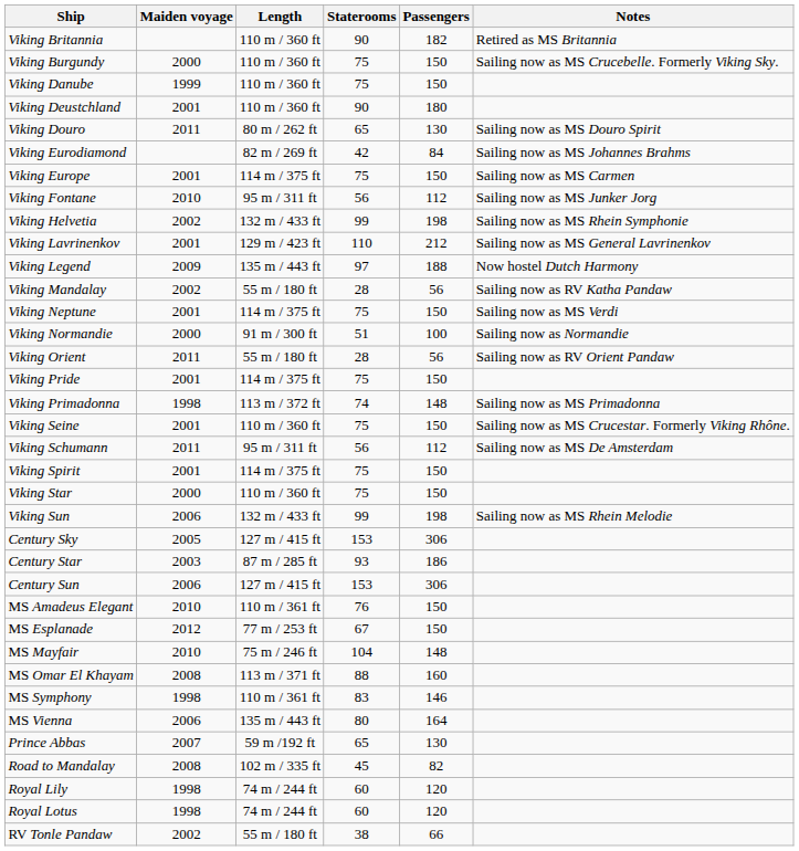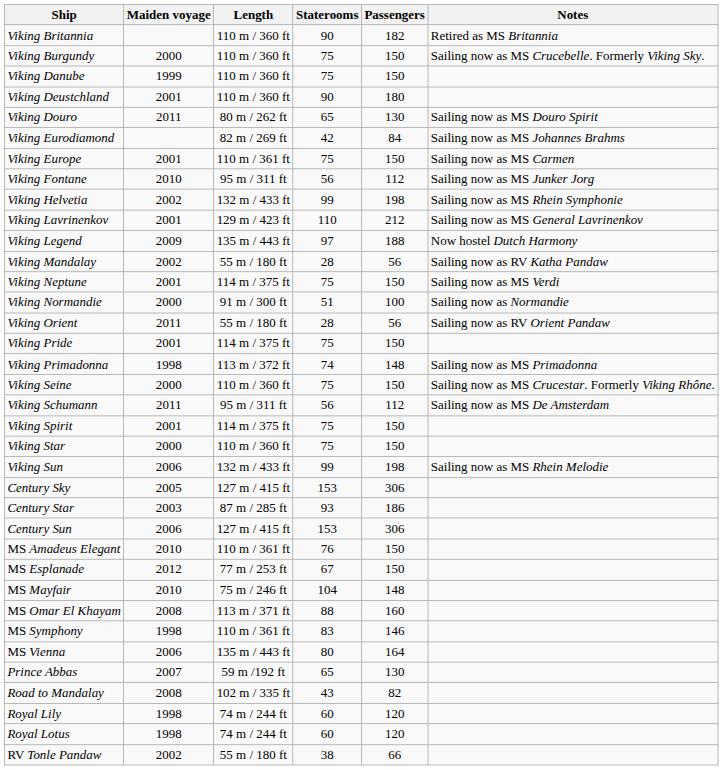 <table class="wikitable">
 <tr>
 <th>Ship</th>
 <th>Maiden voyage</th>
 <th>Length</th>
 <th>Staterooms</th>
 <th>Passengers</th>
 <th>Notes</th>
 </tr>
 <tr>
 <td><em>Viking Britannia</em></td>
 <td align="Center"></td>
 <td align="Center">110 m / 360 ft</td>
 <td align="Center">90</td>
 <td align="Center">182</td>
 <td>Retired as MS <em>Britannia</em></td>
 </tr>
 <tr>
 <td><em>Viking Burgundy</em></td>
 <td align="Center">2000</td>
 <td align="Center">110 m / 360 ft</td>
 <td align="Center">75</td>
 <td align="Center">150</td>
 <td>Sailing now as MS <em>Crucebelle</em>. Formerly <em>Viking Sky</em>.</td>
 </tr>
 <tr>
 <td><em>Viking Danube</em></td>
 <td align="Center">1999</td>
 <td align="Center">110 m / 360 ft</td>
 <td align="Center">75</td>
 <td align="Center">150</td>
 <td></td>
 </tr>
 <tr>
 <td><em>Viking Deustchland</em></td>
 <td align="Center">2001</td>
 <td align="Center">110 m / 360 ft</td>
 <td align="Center">90</td>
 <td align="Center">180</td>
 <td></td>
 </tr>
 <tr>
 <td><em>Viking Douro</em></td>
 <td align="Center">2011</td>
 <td align="Center">80 m / 262 ft</td>
 <td align="Center">65</td>
 <td align="Center">130</td>
 <td>Sailing now as MS <em>Douro Spirit</em></td>
 </tr>
 <tr>
 <td><em>Viking Eurodiamond</em></td>
 <td align="Center"></td>
 <td align="Center">82 m / 269 ft</td>
 <td align="Center">42</td>
 <td align="Center">84</td>
 <td>Sailing now as MS <em>Johannes Brahms</em></td>
 </tr>
 <tr>
 <td><em>Viking Europe</em></td>
 <td align="Center">2001</td>
-<td align="Center">114 m / 375 ft</td>
+<td align="Center">110 m / 361 ft</td>
 <td align="Center">75</td>
 <td align="Center">150</td>
 <td>Sailing now as MS <em>Carmen</em></td>
 </tr>
 <tr>
 <td><em>Viking Fontane</em></td>
 <td align="Center">2010</td>
 <td align="Center">95 m / 311 ft</td>
 <td align="Center">56</td>
 <td align="Center">112</td>
 <td>Sailing now as MS <em>Junker Jorg</em></td>
 </tr>
 <tr>
 <td><em>Viking Helvetia</em></td>
 <td align="Center">2002</td>
 <td align="Center">132 m / 433 ft</td>
 <td align="Center">99</td>
 <td align="Center">198</td>
 <td>Sailing now as MS <em>Rhein Symphonie</em></td>
 </tr>
 <tr>
 <td><em>Viking Lavrinenkov</em></td>
 <td align="Center">2001</td>
 <td align="Center">129 m / 423 ft</td>
 <td align="Center">110</td>
 <td align="Center">212</td>
 <td>Sailing now as MS <em>General Lavrinenkov</em></td>
 </tr>
 <tr>
 <td><em>Viking Legend</em></td>
 <td align="Center">2009</td>
 <td align="Center">135 m / 443 ft</td>
 <td align="Center">97</td>
 <td align="Center">188</td>
 <td>Now hostel <em>Dutch Harmony</em></td>
 </tr>
 <tr>
 <td><em>Viking Mandalay</em></td>
 <td align="Center">2002</td>
 <td align="Center">55 m / 180 ft</td>
 <td align="Center">28</td>
 <td align="Center">56</td>
 <td>Sailing now as RV <em>Katha Pandaw</em></td>
 </tr>
 <tr>
 <td><em>Viking Neptune</em></td>
 <td align="Center">2001</td>
 <td align="Center">114 m / 375 ft</td>
 <td align="Center">75</td>
 <td align="Center">150</td>
 <td>Sailing now as MS <em>Verdi</em></td>
 </tr>
 <tr>
 <td><em>Viking Normandie</em></td>
 <td align="Center">2000</td>
 <td align="Center">91 m / 300 ft</td>
 <td align="Center">51</td>
 <td align="Center">100</td>
 <td>Sailing now as <em>Normandie</em></td>
 </tr>
 <tr>
 <td><em>Viking Orient</em></td>
 <td align="Center">2011</td>
 <td align="Center">55 m / 180 ft</td>
 <td align="Center">28</td>
 <td align="Center">56</td>
 <td>Sailing now as RV <em>Orient Pandaw</em></td>
 </tr>
 <tr>
 <td><em>Viking Pride</em></td>
 <td align="Center">2001</td>
 <td align="Center">114 m / 375 ft</td>
 <td align="Center">75</td>
 <td align="Center">150</td>
 <td></td>
 </tr>
 <tr>
 <td><em>Viking Primadonna</em></td>
 <td align="Center">1998</td>
 <td align="Center">113 m / 372 ft</td>
 <td align="Center">74</td>
 <td align="Center">148</td>
 <td>Sailing now as MS <em>Primadonna</em></td>
 </tr>
 <tr>
 <td><em>Viking Seine</em></td>
-<td align="Center">2001</td>
+<td align="Center">2000</td>
 <td align="Center">110 m / 360 ft</td>
 <td align="Center">75</td>
 <td align="Center">150</td>
 <td>Sailing now as MS <em>Crucestar</em>. Formerly <em>Viking Rhône</em>.</td>
 </tr>
 <tr>
 <td><em>Viking Schumann</em></td>
 <td align="Center">2011</td>
 <td align="Center">95 m / 311 ft</td>
 <td align="Center">56</td>
 <td align="Center">112</td>
 <td>Sailing now as MS <em>De Amsterdam</em></td>
 </tr>
 <tr>
 <td><em>Viking Spirit</em></td>
 <td align="Center">2001</td>
 <td align="Center">114 m / 375 ft</td>
 <td align="Center">75</td>
 <td align="Center">150</td>
 <td></td>
 </tr>
 <tr>
 <td><em>Viking Star</em></td>
 <td align="Center">2000</td>
 <td align="Center">110 m / 360 ft</td>
 <td align="Center">75</td>
 <td align="Center">150</td>
 <td></td>
 </tr>
 <tr>
 <td><em>Viking Sun</em></td>
 <td align="Center">2006</td>
 <td align="Center">132 m / 433 ft</td>
 <td align="Center">99</td>
 <td align="Center">198</td>
 <td>Sailing now as MS <em>Rhein Melodie</em></td>
 </tr>
 <tr>
 <td><em>Century Sky</em></td>
 <td align="Center">2005</td>
 <td align="Center">127 m / 415 ft</td>
 <td align="Center">153</td>
 <td align="Center">306</td>
 <td></td>
 </tr>
 <tr>
 <td><em>Century Star</em></td>
 <td align="Center">2003</td>
 <td align="Center">87 m / 285 ft</td>
 <td align="Center">93</td>
 <td align="Center">186</td>
 <td></td>
 </tr>
 <tr>
 <td><em>Century Sun</em></td>
 <td align="Center">2006</td>
 <td align="Center">127 m / 415 ft</td>
 <td align="Center">153</td>
 <td align="Center">306</td>
 <td></td>
 </tr>
 <tr>
 <td>MS <em>Amadeus Elegant</em></td>
 <td align="Center">2010</td>
 <td align="Center">110 m / 361 ft</td>
 <td align="Center">76</td>
 <td align="Center">150</td>
 <td></td>
 </tr>
 <tr>
 <td>MS <em>Esplanade</em></td>
 <td align="Center">2012</td>
 <td align="Center">77 m / 253 ft</td>
 <td align="Center">67</td>
 <td align="Center">150</td>
 <td></td>
 </tr>
 <tr>
 <td>MS <em>Mayfair</em></td>
 <td align="Center">2010</td>
 <td align="Center">75 m / 246 ft</td>
 <td align="Center">104</td>
 <td align="Center">148</td>
 <td></td>
 </tr>
 <tr>
 <td>MS <em>Omar El Khayam</em></td>
 <td align="Center">2008</td>
 <td align="Center">113 m / 371 ft</td>
 <td align="Center">88</td>
 <td align="Center">160</td>
 <td></td>
 </tr>
 <tr>
 <td>MS <em>Symphony</em></td>
 <td align="Center">1998</td>
 <td align="Center">110 m / 361 ft</td>
 <td align="Center">83</td>
 <td align="Center">146</td>
 <td></td>
 </tr>
 <tr>
 <td>MS <em>Vienna</em></td>
 <td align="Center">2006</td>
 <td align="Center">135 m / 443 ft</td>
 <td align="Center">80</td>
 <td align="Center">164</td>
 <td></td>
 </tr>
 <tr>
 <td><em>Prince Abbas</em></td>
 <td align="Center">2007</td>
 <td align="Center">59 m /192 ft</td>
 <td align="Center">65</td>
 <td align="Center">130</td>
 <td></td>
 </tr>
 <tr>
 <td><em>Road to Mandalay</em></td>
 <td align="Center">2008</td>
 <td align="Center">102 m / 335 ft</td>
-<td align="Center">45</td>
+<td align="Center">43</td>
 <td align="Center">82</td>
 <td></td>
 </tr>
 <tr>
 <td><em>Royal Lily</em></td>
 <td align="Center">1998</td>
 <td align="Center">74 m / 244 ft</td>
 <td align="Center">60</td>
 <td align="Center">120</td>
 <td></td>
 </tr>
 <tr>
 <td><em>Royal Lotus</em></td>
 <td align="Center">1998</td>
 <td align="Center">74 m / 244 ft</td>
 <td align="Center">60</td>
 <td align="Center">120</td>
 <td></td>
 </tr>
 <tr>
 <td>RV <em>Tonle Pandaw</em></td>
 <td align="Center">2002</td>
 <td align="Center">55 m / 180 ft</td>
 <td align="Center">38</td>
 <td align="Center">66</td>
 <td></td>
 </tr>
 </table>
